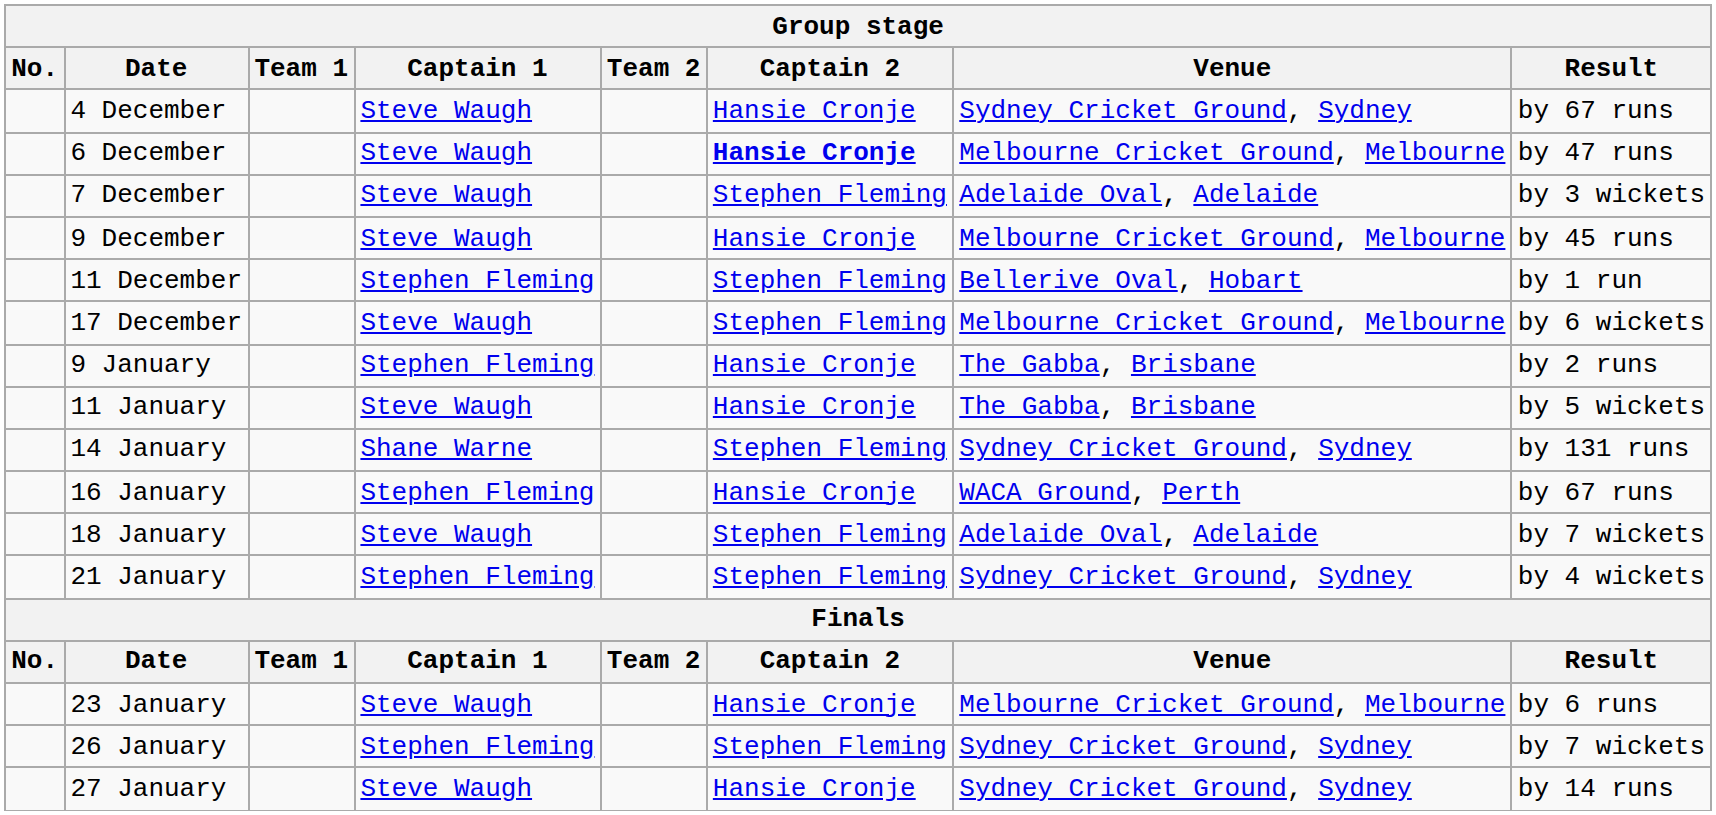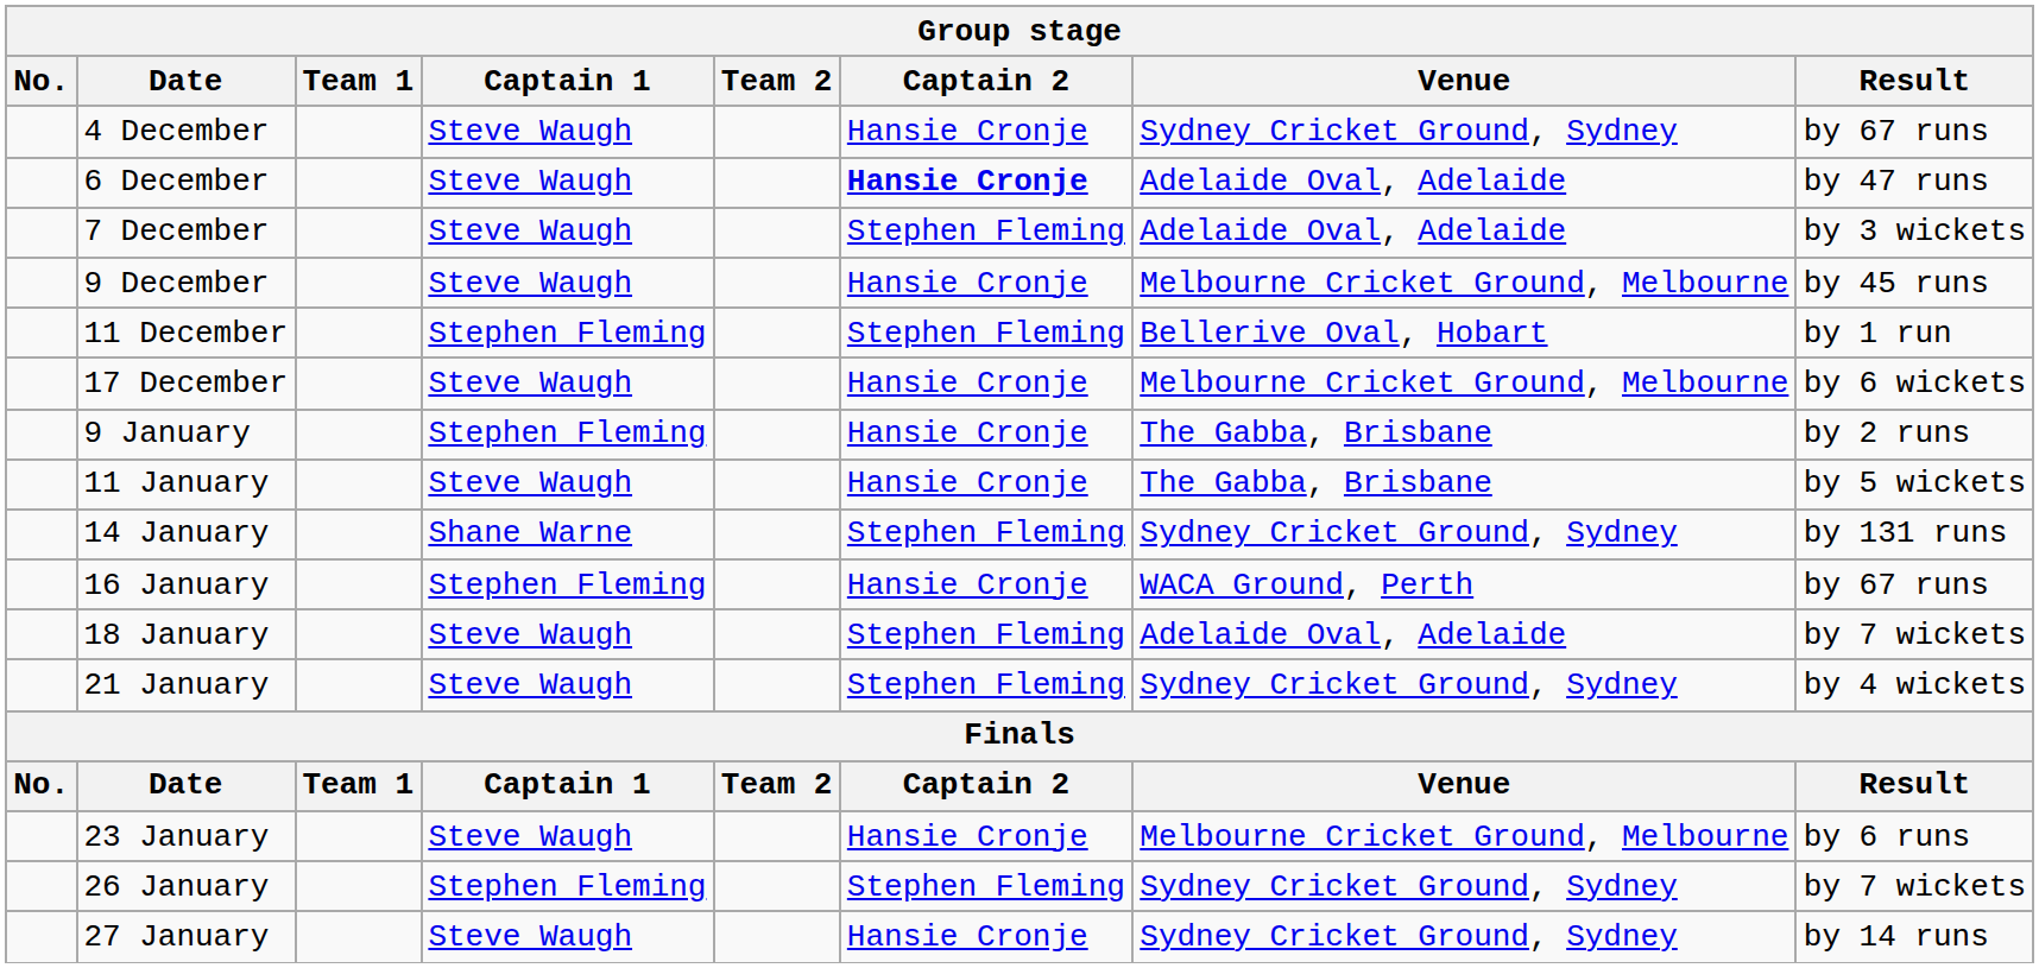 <table class="wikitable">
 <tr>
 <th colspan="9">Group stage</th>
 </tr>
 <tr>
 <th>No.</th>
 <th>Date</th>
 <th>Team 1</th>
 <th>Captain 1</th>
 <th>Team 2</th>
 <th>Captain 2</th>
 <th>Venue</th>
 <th>Result</th>
 </tr>
 <tr>
 <td></td>
 <td>4 December</td>
 <td></td>
 <td><a href='#'>Steve Waugh</a></td>
 <td></td>
 <td><a href='#'>Hansie Cronje</a></td>
 <td><a href='#'>Sydney Cricket Ground</a>, <a href='#'>Sydney</a></td>
 <td> by 67 runs</td>
 </tr>
 <tr>
 <td></td>
 <td>6 December</td>
 <td></td>
 <td><a href='#'>Steve Waugh</a></td>
 <td></td>
 <td><strong><a href='#'>Hansie Cronje</a></strong></td>
-<td><a href='#'>Melbourne Cricket Ground</a>, <a href='#'>Melbourne</a></td>
+<td><a href='#'>Adelaide Oval</a>, <a href='#'>Adelaide</a></td>
 <td> by 47 runs</td>
 </tr>
 <tr>
 <td></td>
 <td>7 December</td>
 <td></td>
 <td><a href='#'>Steve Waugh</a></td>
 <td></td>
 <td><a href='#'>Stephen Fleming</a></td>
 <td><a href='#'>Adelaide Oval</a>, <a href='#'>Adelaide</a></td>
 <td> by 3 wickets</td>
 </tr>
 <tr>
 <td></td>
 <td>9 December</td>
 <td></td>
 <td><a href='#'>Steve Waugh</a></td>
 <td></td>
 <td><a href='#'>Hansie Cronje</a></td>
 <td><a href='#'>Melbourne Cricket Ground</a>, <a href='#'>Melbourne</a></td>
 <td> by 45 runs</td>
 </tr>
 <tr>
 <td></td>
 <td>11 December</td>
 <td></td>
 <td><a href='#'>Stephen Fleming</a></td>
 <td></td>
 <td><a href='#'>Stephen Fleming</a></td>
 <td><a href='#'>Bellerive Oval</a>, <a href='#'>Hobart</a></td>
 <td> by 1 run</td>
 </tr>
 <tr>
 <td></td>
 <td>17 December</td>
 <td></td>
 <td><a href='#'>Steve Waugh</a></td>
 <td></td>
-<td><a href='#'>Stephen Fleming</a></td>
+<td><a href='#'>Hansie Cronje</a></td>
 <td><a href='#'>Melbourne Cricket Ground</a>, <a href='#'>Melbourne</a></td>
 <td> by 6 wickets</td>
 </tr>
 <tr>
 <td></td>
 <td>9 January</td>
 <td></td>
 <td><a href='#'>Stephen Fleming</a></td>
 <td></td>
 <td><a href='#'>Hansie Cronje</a></td>
 <td><a href='#'>The Gabba</a>, <a href='#'>Brisbane</a></td>
 <td> by 2 runs</td>
 </tr>
 <tr>
 <td></td>
 <td>11 January</td>
 <td></td>
 <td><a href='#'>Steve Waugh</a></td>
 <td></td>
 <td><a href='#'>Hansie Cronje</a></td>
 <td><a href='#'>The Gabba</a>, <a href='#'>Brisbane</a></td>
 <td> by 5 wickets</td>
 </tr>
 <tr>
 <td></td>
 <td>14 January</td>
 <td></td>
 <td><a href='#'>Shane Warne</a></td>
 <td></td>
 <td><a href='#'>Stephen Fleming</a></td>
 <td><a href='#'>Sydney Cricket Ground</a>, <a href='#'>Sydney</a></td>
 <td> by 131 runs</td>
 </tr>
 <tr>
 <td></td>
 <td>16 January</td>
 <td></td>
 <td><a href='#'>Stephen Fleming</a></td>
 <td></td>
 <td><a href='#'>Hansie Cronje</a></td>
 <td><a href='#'>WACA Ground</a>, <a href='#'>Perth</a></td>
 <td> by 67 runs</td>
 </tr>
 <tr>
 <td></td>
 <td>18 January</td>
 <td></td>
 <td><a href='#'>Steve Waugh</a></td>
 <td></td>
 <td><a href='#'>Stephen Fleming</a></td>
 <td><a href='#'>Adelaide Oval</a>, <a href='#'>Adelaide</a></td>
 <td> by 7 wickets</td>
 </tr>
 <tr>
 <td></td>
 <td>21 January</td>
 <td></td>
-<td><a href='#'>Stephen Fleming</a></td>
+<td><a href='#'>Steve Waugh</a></td>
 <td></td>
 <td><a href='#'>Stephen Fleming</a></td>
 <td><a href='#'>Sydney Cricket Ground</a>, <a href='#'>Sydney</a></td>
 <td> by 4 wickets</td>
 </tr>
 <tr>
 <th colspan="9">Finals</th>
 </tr>
 <tr>
 <th>No.</th>
 <th>Date</th>
 <th>Team 1</th>
 <th>Captain 1</th>
 <th>Team 2</th>
 <th>Captain 2</th>
 <th>Venue</th>
 <th>Result</th>
 </tr>
 <tr>
 <td></td>
 <td>23 January</td>
 <td></td>
 <td><a href='#'>Steve Waugh</a></td>
 <td></td>
 <td><a href='#'>Hansie Cronje</a></td>
 <td><a href='#'>Melbourne Cricket Ground</a>, <a href='#'>Melbourne</a></td>
 <td> by 6 runs</td>
 </tr>
 <tr>
 <td></td>
 <td>26 January</td>
 <td></td>
 <td><a href='#'>Stephen Fleming</a></td>
 <td></td>
 <td><a href='#'>Stephen Fleming</a></td>
 <td><a href='#'>Sydney Cricket Ground</a>, <a href='#'>Sydney</a></td>
 <td> by 7 wickets</td>
 </tr>
 <tr>
 <td></td>
 <td>27 January</td>
 <td></td>
 <td><a href='#'>Steve Waugh</a></td>
 <td></td>
 <td><a href='#'>Hansie Cronje</a></td>
 <td><a href='#'>Sydney Cricket Ground</a>, <a href='#'>Sydney</a></td>
 <td> by 14 runs</td>
 </tr>
 </table>
